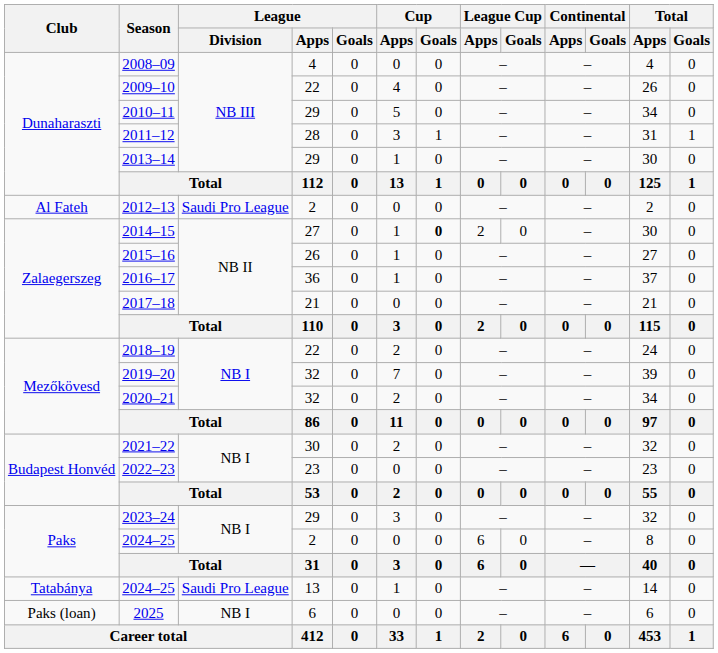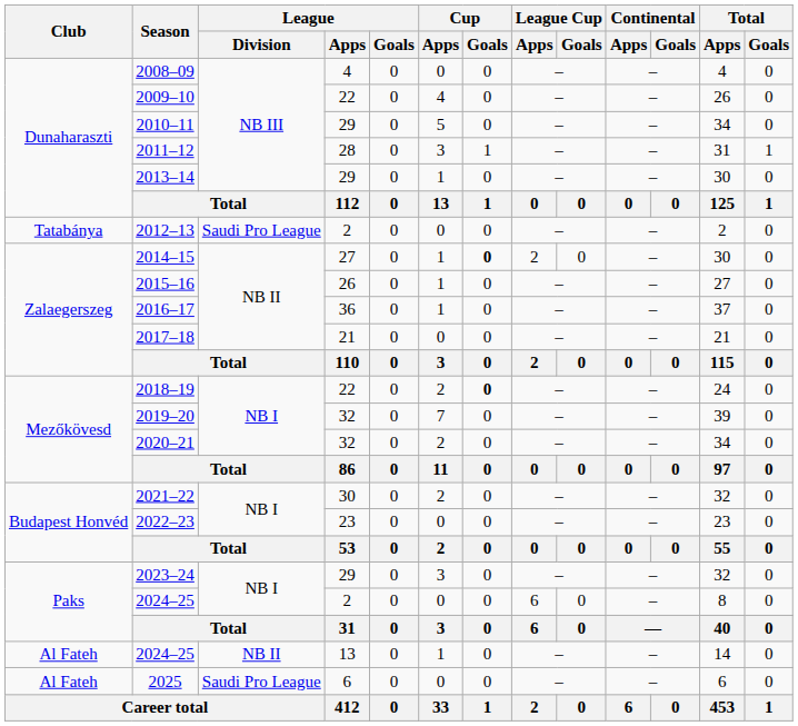 <table class="wikitable" style="font-size:100%; text-align: center;">
 <tr>
 <th rowspan="2">Club</th>
 <th rowspan="2">Season</th>
 <th colspan="3">League</th>
 <th colspan="2">Cup</th>
 <th colspan="2">League Cup</th>
 <th colspan="2">Continental</th>
 <th colspan="2">Total</th>
 </tr>
 <tr>
 <th>Division</th>
 <th>Apps</th>
 <th>Goals</th>
 <th>Apps</th>
 <th>Goals</th>
 <th>Apps</th>
 <th>Goals</th>
 <th>Apps</th>
 <th>Goals</th>
 <th>Apps</th>
 <th>Goals</th>
 </tr>
 <tr>
 <td rowspan="6" valign="center"><a href='#'>Dunaharaszti</a></td>
 <td><a href='#'>2008–09</a></td>
 <td rowspan="5" valign="center"><a href='#'>NB III</a></td>
 <td>4</td>
 <td>0</td>
 <td>0</td>
 <td>0</td>
 <td colspan="2">–</td>
 <td colspan="2">–</td>
 <td>4</td>
 <td>0</td>
 </tr>
 <tr>
 <td><a href='#'>2009–10</a></td>
 <td>22</td>
 <td>0</td>
 <td>4</td>
 <td>0</td>
 <td colspan="2">–</td>
 <td colspan="2">–</td>
 <td>26</td>
 <td>0</td>
 </tr>
 <tr>
 <td><a href='#'>2010–11</a></td>
 <td>29</td>
 <td>0</td>
 <td>5</td>
 <td>0</td>
 <td colspan="2">–</td>
 <td colspan="2">–</td>
 <td>34</td>
 <td>0</td>
 </tr>
 <tr>
 <td><a href='#'>2011–12</a></td>
 <td>28</td>
 <td>0</td>
 <td>3</td>
 <td>1</td>
 <td colspan="2">–</td>
 <td colspan="2">–</td>
 <td>31</td>
 <td>1</td>
 </tr>
 <tr>
 <td><a href='#'>2013–14</a></td>
 <td>29</td>
 <td>0</td>
 <td>1</td>
 <td>0</td>
 <td colspan="2">–</td>
 <td colspan="2">–</td>
 <td>30</td>
 <td>0</td>
 </tr>
 <tr>
 <th colspan="2">Total</th>
 <th>112</th>
 <th>0</th>
 <th>13</th>
 <th>1</th>
 <th>0</th>
 <th>0</th>
 <th>0</th>
 <th>0</th>
 <th>125</th>
 <th>1</th>
 </tr>
 <tr>
-<td><a href='#'>Al Fateh</a></td>
+<td><a href='#'>Tatabánya</a></td>
 <td><a href='#'>2012–13</a></td>
 <td><a href='#'>Saudi Pro League</a></td>
 <td>2</td>
 <td>0</td>
 <td>0</td>
 <td>0</td>
 <td colspan="2">–</td>
 <td colspan="2">–</td>
 <td>2</td>
 <td>0</td>
 </tr>
 <tr>
 <td rowspan="5" valign="center"><a href='#'>Zalaegerszeg</a></td>
 <td><a href='#'>2014–15</a></td>
 <td rowspan="4" valign="center">NB II</td>
 <td>27</td>
 <td>0</td>
 <td>1</td>
 <td><strong>0</strong></td>
 <td>2</td>
 <td>0</td>
 <td colspan="2">–</td>
 <td>30</td>
 <td>0</td>
 </tr>
 <tr>
 <td><a href='#'>2015–16</a></td>
 <td>26</td>
 <td>0</td>
 <td>1</td>
 <td>0</td>
 <td colspan="2">–</td>
 <td colspan="2">–</td>
 <td>27</td>
 <td>0</td>
 </tr>
 <tr>
 <td><a href='#'>2016–17</a></td>
 <td>36</td>
 <td>0</td>
 <td>1</td>
 <td>0</td>
 <td colspan="2">–</td>
 <td colspan="2">–</td>
 <td>37</td>
 <td>0</td>
 </tr>
 <tr>
 <td><a href='#'>2017–18</a></td>
 <td>21</td>
 <td>0</td>
 <td>0</td>
 <td>0</td>
 <td colspan="2">–</td>
 <td colspan="2">–</td>
 <td>21</td>
 <td>0</td>
 </tr>
 <tr>
 <th colspan="2">Total</th>
 <th>110</th>
 <th>0</th>
 <th>3</th>
 <th>0</th>
 <th>2</th>
 <th>0</th>
 <th>0</th>
 <th>0</th>
 <th>115</th>
 <th>0</th>
 </tr>
 <tr>
 <td rowspan="4" valign="center"><a href='#'>Mezőkövesd</a></td>
 <td><a href='#'>2018–19</a></td>
 <td rowspan="3" valign="center"><a href='#'>NB I</a></td>
 <td>22</td>
 <td>0</td>
 <td>2</td>
-<td>0</td>
+<td><strong>0</strong></td>
 <td colspan="2">–</td>
 <td colspan="2">–</td>
 <td>24</td>
 <td>0</td>
 </tr>
 <tr>
 <td><a href='#'>2019–20</a></td>
 <td>32</td>
 <td>0</td>
 <td>7</td>
 <td>0</td>
 <td colspan="2">–</td>
 <td colspan="2">–</td>
 <td>39</td>
 <td>0</td>
 </tr>
 <tr>
 <td><a href='#'>2020–21</a></td>
 <td>32</td>
 <td>0</td>
 <td>2</td>
 <td>0</td>
 <td colspan="2">–</td>
 <td colspan="2">–</td>
 <td>34</td>
 <td>0</td>
 </tr>
 <tr>
 <th colspan="2">Total</th>
 <th>86</th>
 <th>0</th>
 <th>11</th>
 <th>0</th>
 <th>0</th>
 <th>0</th>
 <th>0</th>
 <th>0</th>
 <th>97</th>
 <th>0</th>
 </tr>
 <tr>
 <td rowspan="3" valign="center"><a href='#'>Budapest Honvéd</a></td>
 <td><a href='#'>2021–22</a></td>
 <td rowspan="2" valign="center">NB I</td>
 <td>30</td>
 <td>0</td>
 <td>2</td>
 <td>0</td>
 <td colspan="2">–</td>
 <td colspan="2">–</td>
 <td>32</td>
 <td>0</td>
 </tr>
 <tr>
 <td><a href='#'>2022–23</a></td>
 <td>23</td>
 <td>0</td>
 <td>0</td>
 <td>0</td>
 <td colspan="2">–</td>
 <td colspan="2">–</td>
 <td>23</td>
 <td>0</td>
 </tr>
 <tr>
 <th colspan="2">Total</th>
 <th>53</th>
 <th>0</th>
 <th>2</th>
 <th>0</th>
 <th>0</th>
 <th>0</th>
 <th>0</th>
 <th>0</th>
 <th>55</th>
 <th>0</th>
 </tr>
 <tr>
 <td rowspan="3"><a href='#'>Paks</a></td>
 <td><a href='#'>2023–24</a></td>
 <td rowspan="2">NB I</td>
 <td>29</td>
 <td>0</td>
 <td>3</td>
 <td>0</td>
 <td colspan="2">–</td>
 <td colspan="2">–</td>
 <td>32</td>
 <td>0</td>
 </tr>
 <tr>
 <td><a href='#'>2024–25</a></td>
 <td>2</td>
 <td>0</td>
 <td>0</td>
 <td>0</td>
 <td>6</td>
 <td>0</td>
 <td colspan="2">–</td>
 <td>8</td>
 <td>0</td>
 </tr>
 <tr>
 <th colspan="2">Total</th>
 <th>31</th>
 <th>0</th>
 <th>3</th>
 <th>0</th>
 <th>6</th>
 <th>0</th>
 <th colspan="2">—</th>
 <th>40</th>
 <th>0</th>
 </tr>
 <tr>
-<td><a href='#'>Tatabánya</a></td>
+<td><a href='#'>Al Fateh</a></td>
 <td><a href='#'>2024–25</a></td>
-<td><a href='#'>Saudi Pro League</a></td>
+<td><a href='#'>NB II</a></td>
 <td>13</td>
 <td>0</td>
 <td>1</td>
 <td>0</td>
 <td colspan="2">–</td>
 <td colspan="2">–</td>
 <td>14</td>
 <td>0</td>
 </tr>
 <tr>
-<td>Paks (loan)</td>
+<td><a href='#'>Al Fateh</a></td>
 <td><a href='#'>2025</a></td>
-<td>NB I</td>
+<td><a href='#'>Saudi Pro League</a></td>
 <td>6</td>
 <td>0</td>
 <td>0</td>
 <td>0</td>
 <td colspan="2">–</td>
 <td colspan="2">–</td>
 <td>6</td>
 <td>0</td>
 </tr>
 <tr>
 <th colspan="3" valign="top">Career total</th>
 <th>412</th>
 <th>0</th>
 <th>33</th>
 <th>1</th>
 <th>2</th>
 <th>0</th>
 <th>6</th>
 <th>0</th>
 <th>453</th>
 <th>1</th>
 </tr>
 </table>
